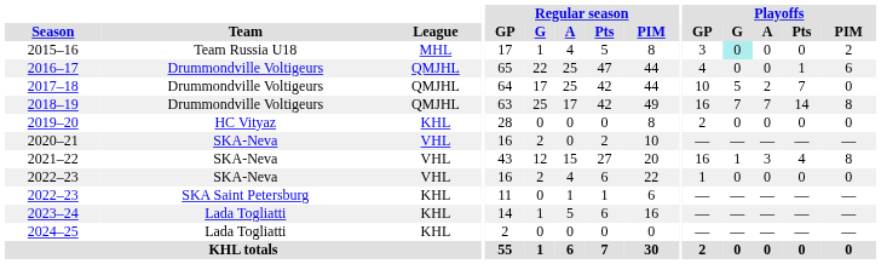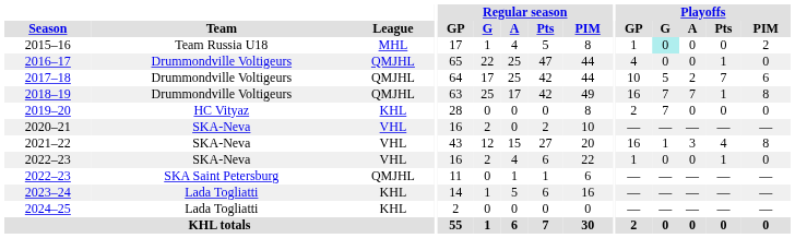 <table border="0" cellpadding="1" cellspacing="0" style="text-align:center; width:60em">
 <tr bgcolor="#e0e0e0">
 <th colspan="3" bgcolor="#ffffff"></th>
 <th rowspan="99" bgcolor="#ffffff"></th>
 <th colspan="5"><a href='#'>Regular season</a></th>
 <th rowspan="99" bgcolor="#ffffff"></th>
 <th colspan="5"><a href='#'>Playoffs</a></th>
 </tr>
 <tr bgcolor="#e0e0e0">
 <th><a href='#'>Season</a></th>
 <th>Team</th>
 <th>League</th>
 <th>GP</th>
 <th><a href='#'>G</a></th>
 <th><a href='#'>A</a></th>
 <th><a href='#'>Pts</a></th>
 <th><a href='#'>PIM</a></th>
 <th>GP</th>
 <th>G</th>
 <th>A</th>
 <th>Pts</th>
 <th>PIM</th>
 </tr>
 <tr>
 <td>2015–16</td>
 <td>Team Russia U18</td>
 <td><a href='#'>MHL</a></td>
 <td>17</td>
 <td>1</td>
 <td>4</td>
 <td>5</td>
 <td>8</td>
-<td>3</td>
+<td>1</td>
 <td style="background: paleturquoise;">0</td>
 <td>0</td>
 <td>0</td>
 <td>2</td>
 </tr>
 <tr bgcolor="#f0f0f0">
 <td><a href='#'>2016–17</a></td>
 <td><a href='#'>Drummondville Voltigeurs</a></td>
 <td><a href='#'>QMJHL</a></td>
 <td>65</td>
 <td>22</td>
 <td>25</td>
 <td>47</td>
 <td>44</td>
 <td>4</td>
 <td>0</td>
 <td>0</td>
 <td>1</td>
-<td>6</td>
+<td>0</td>
 </tr>
 <tr>
 <td><a href='#'>2017–18</a></td>
 <td>Drummondville Voltigeurs</td>
 <td>QMJHL</td>
 <td>64</td>
 <td>17</td>
 <td>25</td>
 <td>42</td>
 <td>44</td>
 <td>10</td>
 <td>5</td>
 <td>2</td>
 <td>7</td>
-<td>0</td>
+<td>6</td>
 </tr>
 <tr bgcolor="#f0f0f0">
 <td><a href='#'>2018–19</a></td>
 <td>Drummondville Voltigeurs</td>
 <td>QMJHL</td>
 <td>63</td>
 <td>25</td>
 <td>17</td>
 <td>42</td>
 <td>49</td>
 <td>16</td>
 <td>7</td>
 <td>7</td>
-<td>14</td>
+<td>1</td>
 <td>8</td>
 </tr>
 <tr>
 <td><a href='#'>2019–20</a></td>
 <td><a href='#'>HC Vityaz</a></td>
 <td><a href='#'>KHL</a></td>
 <td>28</td>
 <td>0</td>
 <td>0</td>
 <td>0</td>
 <td>8</td>
 <td>2</td>
-<td>0</td>
+<td>7</td>
 <td>0</td>
 <td>0</td>
 <td>0</td>
 </tr>
 <tr bgcolor="#f0f0f0">
 <td>2020–21</td>
 <td><a href='#'>SKA-Neva</a></td>
 <td><a href='#'>VHL</a></td>
 <td>16</td>
 <td>2</td>
 <td>0</td>
 <td>2</td>
 <td>10</td>
 <td>—</td>
 <td>—</td>
 <td>—</td>
 <td>—</td>
 <td>—</td>
 </tr>
 <tr>
 <td>2021–22</td>
 <td>SKA-Neva</td>
 <td>VHL</td>
 <td>43</td>
 <td>12</td>
 <td>15</td>
 <td>27</td>
 <td>20</td>
 <td>16</td>
 <td>1</td>
 <td>3</td>
 <td>4</td>
 <td>8</td>
 </tr>
 <tr bgcolor="#f0f0f0">
 <td>2022–23</td>
 <td>SKA-Neva</td>
 <td>VHL</td>
 <td>16</td>
 <td>2</td>
 <td>4</td>
 <td>6</td>
 <td>22</td>
 <td>1</td>
 <td>0</td>
 <td>0</td>
-<td>0</td>
+<td>1</td>
 <td>0</td>
 </tr>
 <tr>
 <td><a href='#'>2022–23</a></td>
 <td><a href='#'>SKA Saint Petersburg</a></td>
-<td>KHL</td>
+<td>QMJHL</td>
 <td>11</td>
 <td>0</td>
 <td>1</td>
 <td>1</td>
 <td>6</td>
 <td>—</td>
 <td>—</td>
 <td>—</td>
 <td>—</td>
 <td>—</td>
 </tr>
 <tr bgcolor="#f0f0f0">
 <td><a href='#'>2023–24</a></td>
 <td><a href='#'>Lada Togliatti</a></td>
 <td>KHL</td>
 <td>14</td>
 <td>1</td>
 <td>5</td>
 <td>6</td>
 <td>16</td>
 <td>—</td>
 <td>—</td>
 <td>—</td>
 <td>—</td>
 <td>—</td>
 </tr>
 <tr>
 <td><a href='#'>2024–25</a></td>
 <td>Lada Togliatti</td>
 <td>KHL</td>
 <td>2</td>
 <td>0</td>
 <td>0</td>
 <td>0</td>
 <td>0</td>
 <td>—</td>
 <td>—</td>
 <td>—</td>
 <td>—</td>
 <td>—</td>
 </tr>
 <tr bgcolor="#e0e0e0">
 <th colspan="3">KHL totals</th>
 <th>55</th>
 <th>1</th>
 <th>6</th>
 <th>7</th>
 <th>30</th>
 <th>2</th>
 <th>0</th>
 <th>0</th>
 <th>0</th>
 <th>0</th>
 </tr>
 </table>
